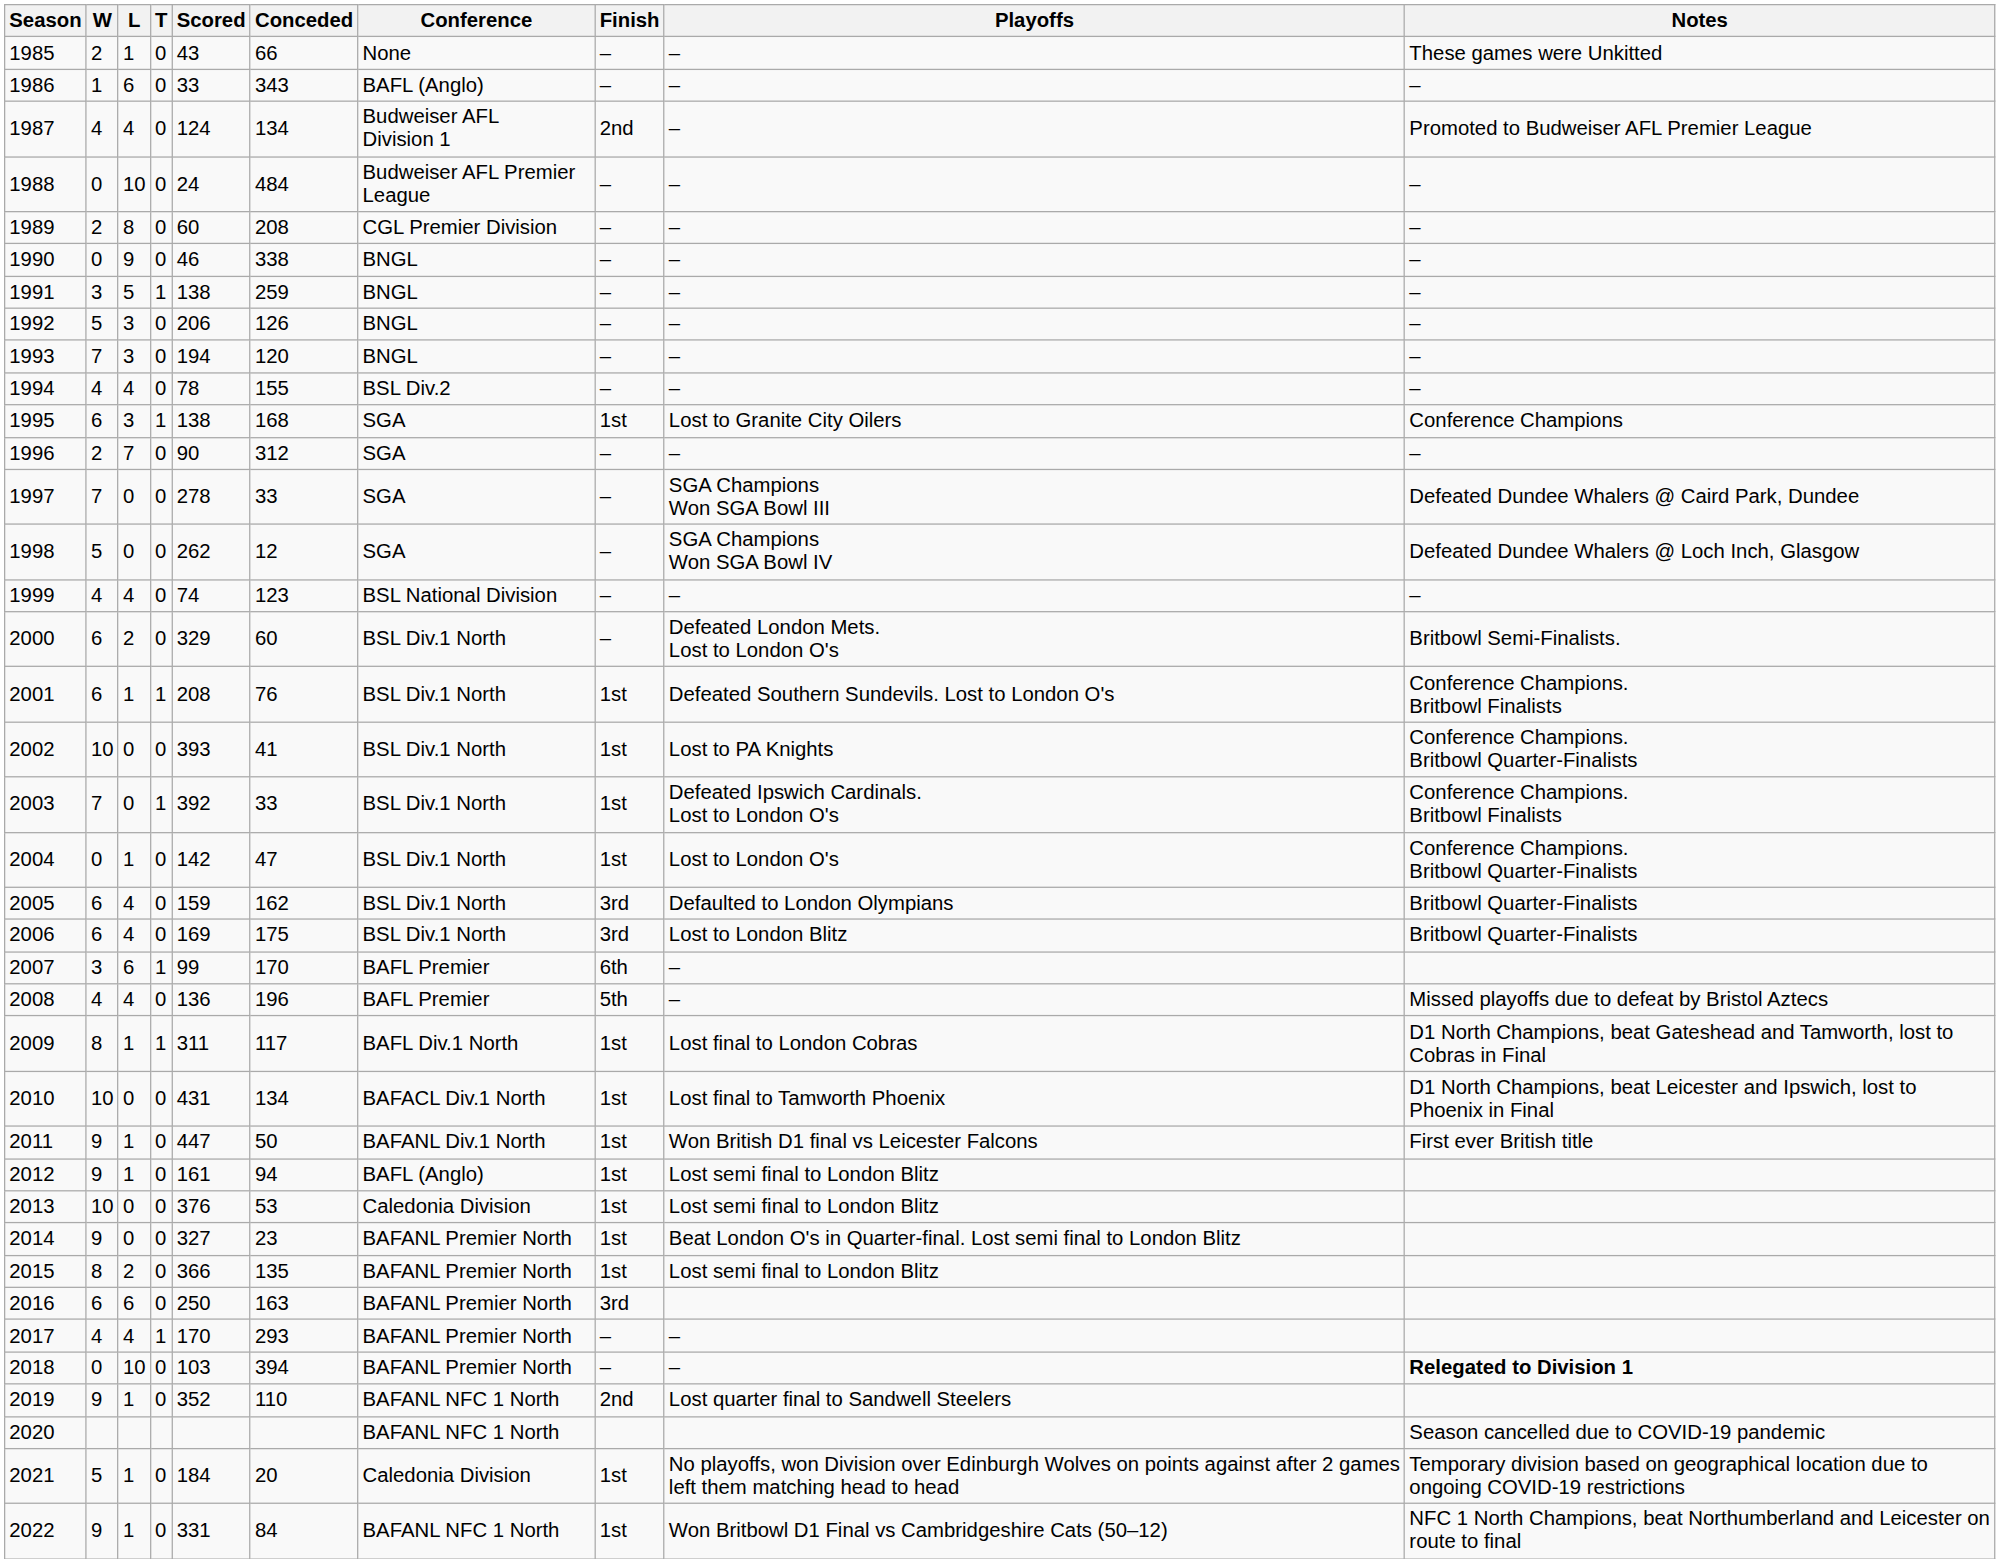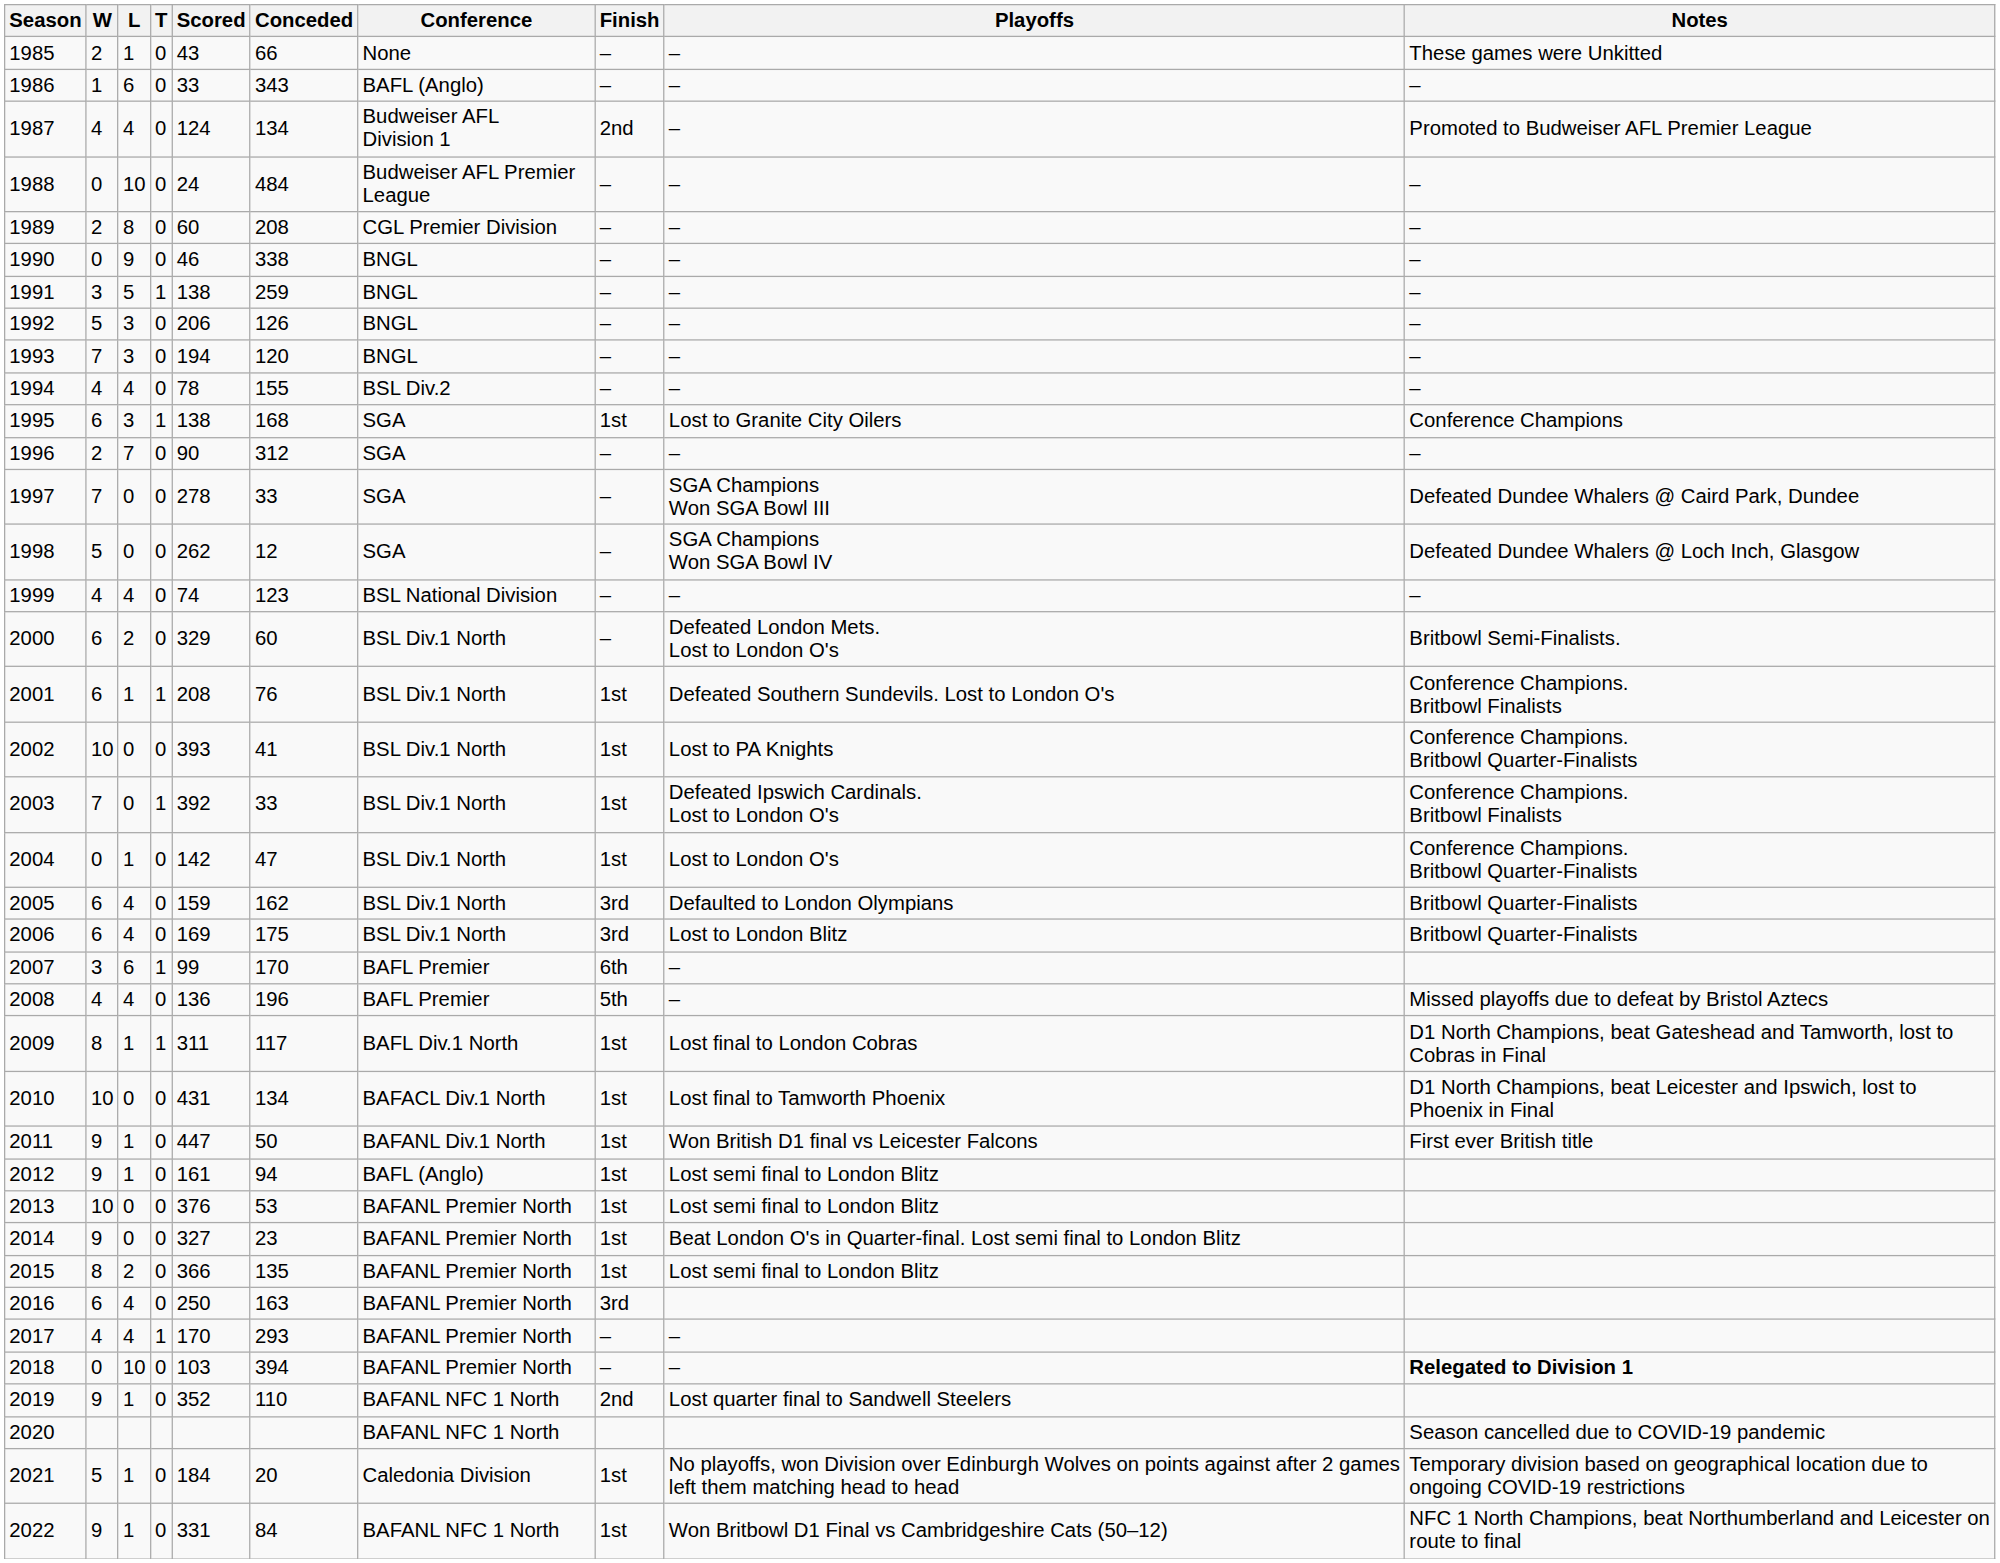 <table class="wikitable" style="text-align:left">
 <tr>
 <th>Season</th>
 <th>W</th>
 <th>L</th>
 <th>T</th>
 <th>Scored</th>
 <th>Conceded</th>
 <th>Conference</th>
 <th>Finish</th>
 <th>Playoffs</th>
 <th>Notes</th>
 </tr>
 <tr>
 <td>1985</td>
 <td>2</td>
 <td>1</td>
 <td>0</td>
 <td>43</td>
 <td>66</td>
 <td>None</td>
 <td>–</td>
 <td>–</td>
 <td>These games were Unkitted</td>
 </tr>
 <tr>
 <td>1986</td>
 <td>1</td>
 <td>6</td>
 <td>0</td>
 <td>33</td>
 <td>343</td>
 <td>BAFL (Anglo)</td>
 <td>–</td>
 <td>–</td>
 <td>–</td>
 </tr>
 <tr>
 <td>1987</td>
 <td>4</td>
 <td>4</td>
 <td>0</td>
 <td>124</td>
 <td>134</td>
 <td>Budweiser AFL <br>Division 1</td>
 <td>2nd</td>
 <td>–</td>
 <td>Promoted to Budweiser AFL Premier League</td>
 </tr>
 <tr>
 <td>1988</td>
 <td>0</td>
 <td>10</td>
 <td>0</td>
 <td>24</td>
 <td>484</td>
 <td>Budweiser AFL Premier League</td>
 <td>–</td>
 <td>–</td>
 <td>–</td>
 </tr>
 <tr>
 <td>1989</td>
 <td>2</td>
 <td>8</td>
 <td>0</td>
 <td>60</td>
 <td>208</td>
 <td>CGL Premier Division</td>
 <td>–</td>
 <td>–</td>
 <td>–</td>
 </tr>
 <tr>
 <td>1990</td>
 <td>0</td>
 <td>9</td>
 <td>0</td>
 <td>46</td>
 <td>338</td>
 <td>BNGL</td>
 <td>–</td>
 <td>–</td>
 <td>–</td>
 </tr>
 <tr>
 <td>1991</td>
 <td>3</td>
 <td>5</td>
 <td>1</td>
 <td>138</td>
 <td>259</td>
 <td>BNGL</td>
 <td>–</td>
 <td>–</td>
 <td>–</td>
 </tr>
 <tr>
 <td>1992</td>
 <td>5</td>
 <td>3</td>
 <td>0</td>
 <td>206</td>
 <td>126</td>
 <td>BNGL</td>
 <td>–</td>
 <td>–</td>
 <td>–</td>
 </tr>
 <tr>
 <td>1993</td>
 <td>7</td>
 <td>3</td>
 <td>0</td>
 <td>194</td>
 <td>120</td>
 <td>BNGL</td>
 <td>–</td>
 <td>–</td>
 <td>–</td>
 </tr>
 <tr>
 <td>1994</td>
 <td>4</td>
 <td>4</td>
 <td>0</td>
 <td>78</td>
 <td>155</td>
 <td>BSL Div.2</td>
 <td>–</td>
 <td>–</td>
 <td>–</td>
 </tr>
 <tr>
 <td>1995</td>
 <td>6</td>
 <td>3</td>
 <td>1</td>
 <td>138</td>
 <td>168</td>
 <td>SGA</td>
 <td>1st</td>
 <td>Lost to Granite City Oilers</td>
 <td>Conference Champions</td>
 </tr>
 <tr>
 <td>1996</td>
 <td>2</td>
 <td>7</td>
 <td>0</td>
 <td>90</td>
 <td>312</td>
 <td>SGA</td>
 <td>–</td>
 <td>–</td>
 <td>–</td>
 </tr>
 <tr>
 <td>1997</td>
 <td>7</td>
 <td>0</td>
 <td>0</td>
 <td>278</td>
 <td>33</td>
 <td>SGA</td>
 <td>–</td>
 <td>SGA Champions<br>Won SGA Bowl III</td>
 <td>Defeated Dundee Whalers @ Caird Park, Dundee</td>
 </tr>
 <tr>
 <td>1998</td>
 <td>5</td>
 <td>0</td>
 <td>0</td>
 <td>262</td>
 <td>12</td>
 <td>SGA</td>
 <td>–</td>
 <td>SGA Champions<br>Won SGA Bowl IV</td>
 <td>Defeated Dundee Whalers @ Loch Inch, Glasgow</td>
 </tr>
 <tr>
 <td>1999</td>
 <td>4</td>
 <td>4</td>
 <td>0</td>
 <td>74</td>
 <td>123</td>
 <td>BSL National Division</td>
 <td>–</td>
 <td>–</td>
 <td>–</td>
 </tr>
 <tr>
 <td>2000</td>
 <td>6</td>
 <td>2</td>
 <td>0</td>
 <td>329</td>
 <td>60</td>
 <td>BSL Div.1 North</td>
 <td>–</td>
 <td>Defeated London Mets.         <br>Lost to London O's</td>
 <td>Britbowl Semi-Finalists.</td>
 </tr>
 <tr>
 <td>2001</td>
 <td>6</td>
 <td>1</td>
 <td>1</td>
 <td>208</td>
 <td>76</td>
 <td>BSL Div.1 North</td>
 <td>1st</td>
 <td>Defeated Southern Sundevils. Lost to London O's</td>
 <td>Conference Champions.<br>Britbowl Finalists</td>
 </tr>
 <tr>
 <td>2002</td>
 <td>10</td>
 <td>0</td>
 <td>0</td>
 <td>393</td>
 <td>41</td>
 <td>BSL Div.1 North</td>
 <td>1st</td>
 <td>Lost to PA Knights</td>
 <td>Conference Champions.<br>Britbowl Quarter-Finalists</td>
 </tr>
 <tr>
 <td>2003</td>
 <td>7</td>
 <td>0</td>
 <td>1</td>
 <td>392</td>
 <td>33</td>
 <td>BSL Div.1 North</td>
 <td>1st</td>
 <td>Defeated Ipswich Cardinals.<br>Lost to London O's</td>
 <td>Conference Champions.<br>Britbowl Finalists</td>
 </tr>
 <tr>
 <td>2004</td>
 <td>0</td>
 <td>1</td>
 <td>0</td>
 <td>142</td>
 <td>47</td>
 <td>BSL Div.1 North</td>
 <td>1st</td>
 <td>Lost to London O's</td>
 <td>Conference Champions.<br>Britbowl Quarter-Finalists</td>
 </tr>
 <tr>
 <td>2005</td>
 <td>6</td>
 <td>4</td>
 <td>0</td>
 <td>159</td>
 <td>162</td>
 <td>BSL Div.1 North</td>
 <td>3rd</td>
 <td>Defaulted to London Olympians</td>
 <td>Britbowl Quarter-Finalists</td>
 </tr>
 <tr>
 <td>2006</td>
 <td>6</td>
 <td>4</td>
 <td>0</td>
 <td>169</td>
 <td>175</td>
 <td>BSL Div.1 North</td>
 <td>3rd</td>
 <td>Lost to London Blitz</td>
 <td>Britbowl Quarter-Finalists</td>
 </tr>
 <tr>
 <td>2007</td>
 <td>3</td>
 <td>6</td>
 <td>1</td>
 <td>99</td>
 <td>170</td>
 <td>BAFL Premier</td>
 <td>6th</td>
 <td>–</td>
 <td></td>
 </tr>
 <tr>
 <td>2008</td>
 <td>4</td>
 <td>4</td>
 <td>0</td>
 <td>136</td>
 <td>196</td>
 <td>BAFL Premier</td>
 <td>5th</td>
 <td>–</td>
 <td>Missed playoffs due to defeat by Bristol Aztecs</td>
 </tr>
 <tr>
 <td>2009</td>
 <td>8</td>
 <td>1</td>
 <td>1</td>
 <td>311</td>
 <td>117</td>
 <td>BAFL Div.1 North</td>
 <td>1st</td>
 <td>Lost final to London Cobras</td>
 <td>D1 North Champions, beat Gateshead and Tamworth, lost to Cobras in Final</td>
 </tr>
 <tr>
 <td>2010</td>
 <td>10</td>
 <td>0</td>
 <td>0</td>
 <td>431</td>
 <td>134</td>
 <td>BAFACL Div.1 North</td>
 <td>1st</td>
 <td>Lost final to Tamworth Phoenix</td>
 <td>D1 North Champions, beat Leicester and Ipswich, lost to Phoenix in Final</td>
 </tr>
 <tr>
 <td>2011</td>
 <td>9</td>
 <td>1</td>
 <td>0</td>
 <td>447</td>
 <td>50</td>
 <td>BAFANL Div.1 North</td>
 <td>1st</td>
 <td>Won British D1 final vs Leicester Falcons</td>
 <td>First ever British title</td>
 </tr>
 <tr>
 <td>2012</td>
 <td>9</td>
 <td>1</td>
 <td>0</td>
 <td>161</td>
 <td>94</td>
 <td>BAFL (Anglo)</td>
 <td>1st</td>
 <td>Lost semi final to London Blitz</td>
 <td></td>
 </tr>
 <tr>
 <td>2013</td>
 <td>10</td>
 <td>0</td>
 <td>0</td>
 <td>376</td>
 <td>53</td>
-<td>Caledonia Division</td>
+<td>BAFANL Premier North</td>
 <td>1st</td>
 <td>Lost semi final to London Blitz</td>
 <td></td>
 </tr>
 <tr>
 <td>2014</td>
 <td>9</td>
 <td>0</td>
 <td>0</td>
 <td>327</td>
 <td>23</td>
 <td>BAFANL Premier North</td>
 <td>1st</td>
 <td>Beat London O's in Quarter-final. Lost semi final to London Blitz</td>
 <td></td>
 </tr>
 <tr>
 <td>2015</td>
 <td>8</td>
 <td>2</td>
 <td>0</td>
 <td>366</td>
 <td>135</td>
 <td>BAFANL Premier North</td>
 <td>1st</td>
 <td>Lost semi final to London Blitz</td>
 <td></td>
 </tr>
 <tr>
 <td>2016</td>
 <td>6</td>
-<td>6</td>
+<td>4</td>
 <td>0</td>
 <td>250</td>
 <td>163</td>
 <td>BAFANL Premier North</td>
 <td>3rd</td>
 <td></td>
 <td></td>
 </tr>
 <tr>
 <td>2017</td>
 <td>4</td>
 <td>4</td>
 <td>1</td>
 <td>170</td>
 <td>293</td>
 <td>BAFANL Premier North</td>
 <td>–</td>
 <td>–</td>
 <td></td>
 </tr>
 <tr>
 <td>2018</td>
 <td>0</td>
 <td>10</td>
 <td>0</td>
 <td>103</td>
 <td>394</td>
 <td>BAFANL Premier North</td>
 <td>–</td>
 <td>–</td>
 <td><strong>Relegated to Division 1</strong></td>
 </tr>
 <tr>
 <td>2019</td>
 <td>9</td>
 <td>1</td>
 <td>0</td>
 <td>352</td>
 <td>110</td>
 <td>BAFANL NFC 1 North</td>
 <td>2nd</td>
 <td>Lost quarter final to Sandwell Steelers</td>
 <td></td>
 </tr>
 <tr>
 <td>2020</td>
 <td></td>
 <td></td>
 <td></td>
 <td></td>
 <td></td>
 <td>BAFANL NFC 1 North</td>
 <td></td>
 <td></td>
 <td>Season cancelled due to COVID-19 pandemic</td>
 </tr>
 <tr>
 <td>2021</td>
 <td>5</td>
 <td>1</td>
 <td>0</td>
 <td>184</td>
 <td>20</td>
 <td>Caledonia Division</td>
 <td>1st</td>
 <td>No playoffs, won Division over Edinburgh Wolves on points against after 2 games left them matching head to head</td>
 <td>Temporary division based on geographical location due to ongoing COVID-19 restrictions</td>
 </tr>
 <tr>
 <td>2022</td>
 <td>9</td>
 <td>1</td>
 <td>0</td>
 <td>331</td>
 <td>84</td>
 <td>BAFANL NFC 1 North</td>
 <td>1st</td>
 <td>Won Britbowl D1 Final vs Cambridgeshire Cats (50–12)</td>
 <td>NFC 1 North Champions, beat Northumberland and Leicester on route to final</td>
 </tr>
 </table>
